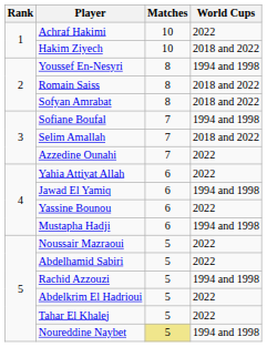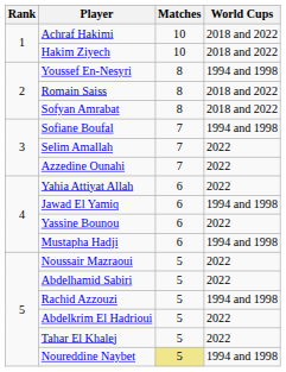 <table class="wikitable" style="text-align: left;">
 <tr>
 <th>Rank</th>
 <th>Player</th>
 <th>Matches</th>
 <th>World Cups</th>
 </tr>
 <tr>
 <td rowspan=2 align=center>1</td>
 <td><a href='#'>Achraf Hakimi</a></td>
 <td align="center">10</td>
-<td>2022</td>
+<td>2018 and 2022</td>
 </tr>
 <tr>
 <td><a href='#'>Hakim Ziyech</a></td>
 <td align=center>10</td>
 <td>2018 and 2022</td>
 </tr>
 <tr>
 <td rowspan=3 align=center>2</td>
 <td><a href='#'>Youssef En-Nesyri</a></td>
 <td align=center>8</td>
 <td>1994 and 1998</td>
 </tr>
 <tr>
 <td><a href='#'>Romain Saiss</a></td>
 <td align=center>8</td>
 <td>2018 and 2022</td>
 </tr>
 <tr>
 <td><a href='#'>Sofyan Amrabat</a></td>
 <td align=center>8</td>
 <td>2018 and 2022</td>
 </tr>
 <tr>
 <td rowspan=3 align=center>3</td>
 <td><a href='#'>Sofiane Boufal</a></td>
 <td align=center>7</td>
 <td>1994 and 1998</td>
 </tr>
 <tr>
 <td><a href='#'>Selim Amallah</a></td>
 <td align=center>7</td>
-<td>2018 and 2022</td>
+<td>2022</td>
 </tr>
 <tr>
 <td><a href='#'>Azzedine Ounahi</a></td>
 <td align=center>7</td>
 <td>2022</td>
 </tr>
 <tr>
 <td rowspan=4 align=center>4</td>
 <td><a href='#'>Yahia Attiyat Allah</a></td>
 <td align=center>6</td>
 <td>2022</td>
 </tr>
 <tr>
 <td><a href='#'>Jawad El Yamiq</a></td>
 <td align=center>6</td>
 <td>1994 and 1998</td>
 </tr>
 <tr>
 <td><a href='#'>Yassine Bounou</a></td>
 <td align=center>6</td>
 <td>2022</td>
 </tr>
 <tr>
 <td><a href='#'>Mustapha Hadji</a></td>
 <td align=center>6</td>
 <td>1994 and 1998</td>
 </tr>
 <tr>
 <td rowspan=6 align=center>5</td>
 <td><a href='#'>Noussair Mazraoui</a></td>
 <td align=center>5</td>
 <td>2022</td>
 </tr>
 <tr>
 <td><a href='#'>Abdelhamid Sabiri</a></td>
 <td align=center>5</td>
 <td>2022</td>
 </tr>
 <tr>
 <td><a href='#'>Rachid Azzouzi</a></td>
 <td align=center>5</td>
 <td>1994 and 1998</td>
 </tr>
 <tr>
 <td><a href='#'>Abdelkrim El Hadrioui</a></td>
 <td align=center>5</td>
 <td>2022</td>
 </tr>
 <tr>
 <td><a href='#'>Tahar El Khalej</a></td>
 <td align=center>5</td>
 <td>2022</td>
 </tr>
 <tr>
 <td><a href='#'>Noureddine Naybet</a></td>
 <td align=center style="background: khaki;">5</td>
 <td>1994 and 1998</td>
 </tr>
 </table>
